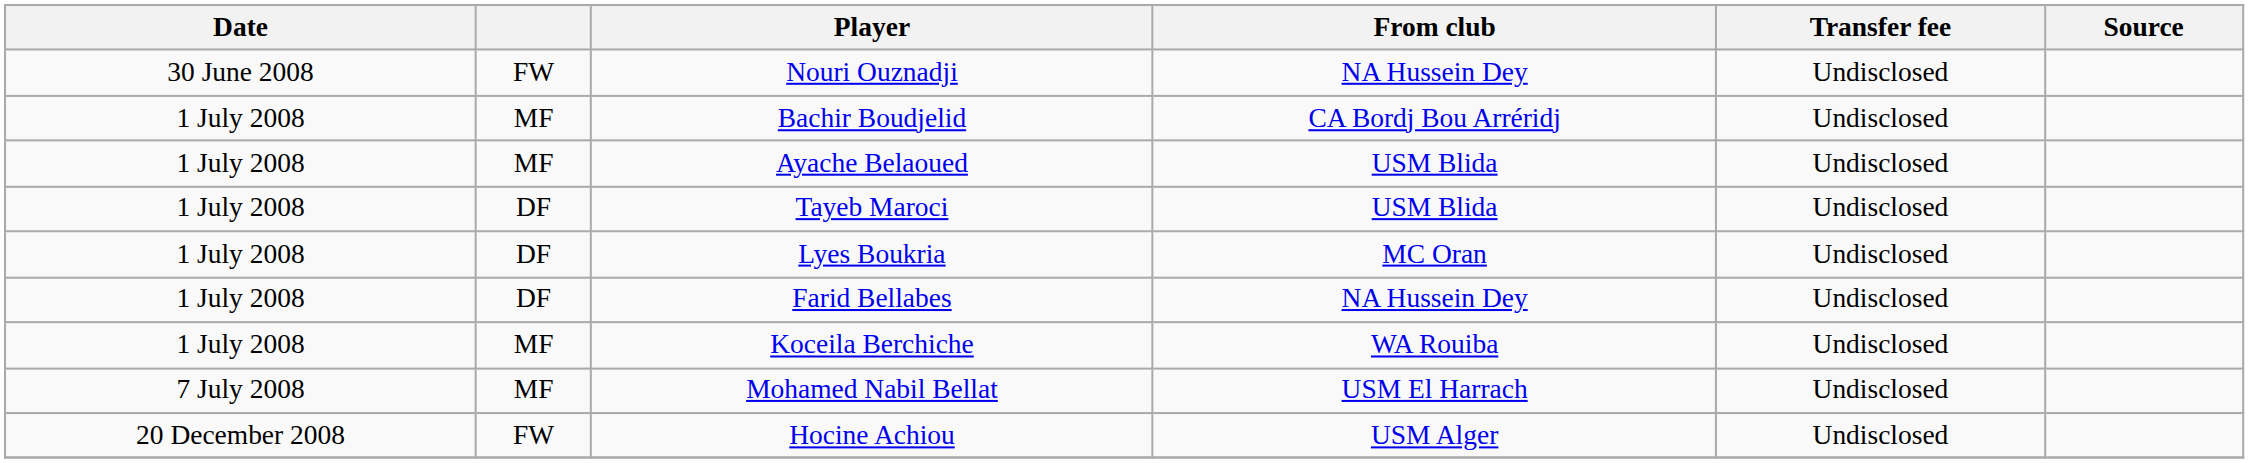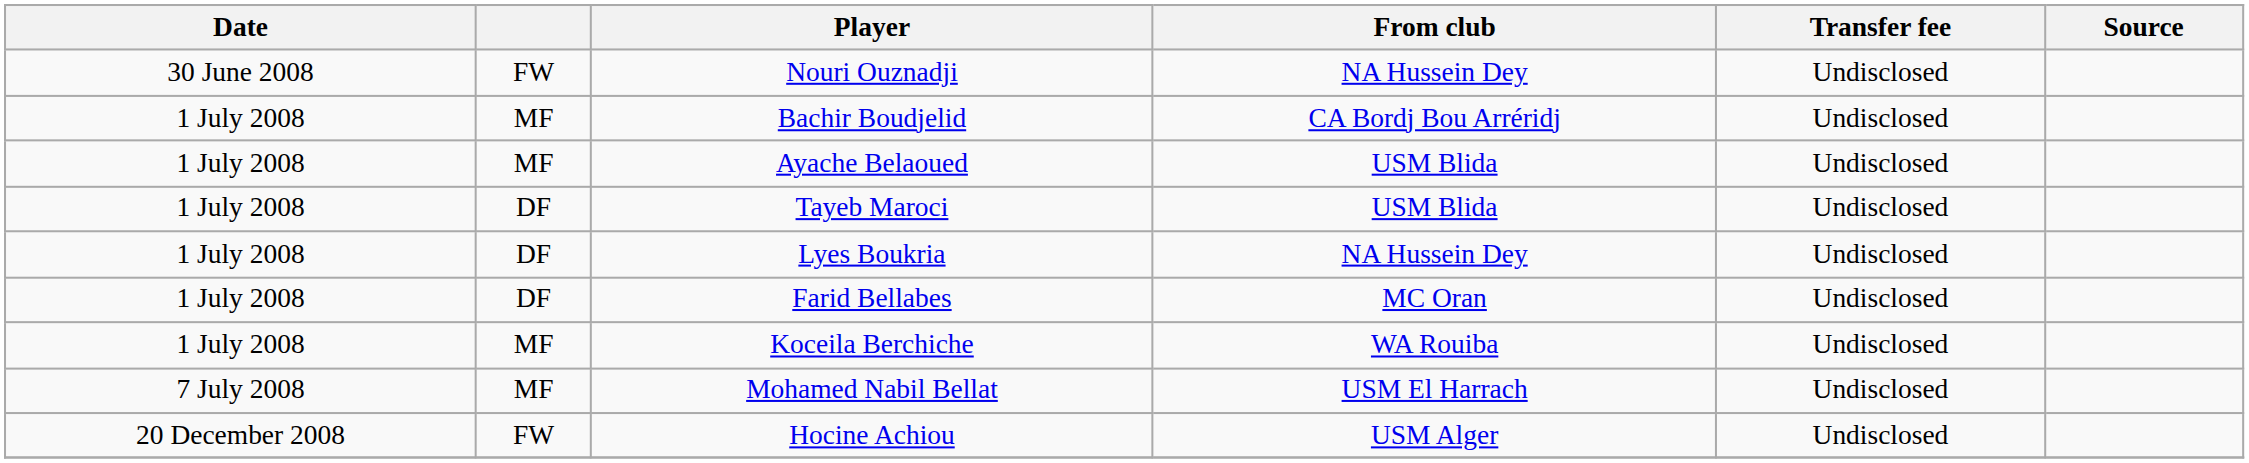 <table class="wikitable sortable" style="width:70%; text-align:center; font-size:85%; text-align:centre;">
 <tr>
 <th>Date</th>
 <th></th>
 <th>Player</th>
 <th>From club</th>
 <th>Transfer fee</th>
 <th>Source</th>
 </tr>
 <tr>
 <td>30 June 2008</td>
 <td>FW</td>
 <td> <a href='#'>Nouri Ouznadji</a></td>
 <td><a href='#'>NA Hussein Dey</a></td>
 <td>Undisclosed</td>
 <td></td>
 </tr>
 <tr>
 <td>1 July 2008</td>
 <td>MF</td>
 <td> <a href='#'>Bachir Boudjelid</a></td>
 <td><a href='#'>CA Bordj Bou Arréridj</a></td>
 <td>Undisclosed</td>
 <td></td>
 </tr>
 <tr>
 <td>1 July 2008</td>
 <td>MF</td>
 <td> <a href='#'>Ayache Belaoued</a></td>
 <td><a href='#'>USM Blida</a></td>
 <td>Undisclosed</td>
 <td></td>
 </tr>
 <tr>
 <td>1 July 2008</td>
 <td>DF</td>
 <td> <a href='#'>Tayeb Maroci</a></td>
 <td><a href='#'>USM Blida</a></td>
 <td>Undisclosed</td>
 <td></td>
 </tr>
 <tr>
 <td>1 July 2008</td>
 <td>DF</td>
 <td> <a href='#'>Lyes Boukria</a></td>
-<td><a href='#'>MC Oran</a></td>
+<td><a href='#'>NA Hussein Dey</a></td>
 <td>Undisclosed</td>
 <td></td>
 </tr>
 <tr>
 <td>1 July 2008</td>
 <td>DF</td>
 <td> <a href='#'>Farid Bellabes</a></td>
-<td><a href='#'>NA Hussein Dey</a></td>
+<td><a href='#'>MC Oran</a></td>
 <td>Undisclosed</td>
 <td></td>
 </tr>
 <tr>
 <td>1 July 2008</td>
 <td>MF</td>
 <td> <a href='#'>Koceila Berchiche</a></td>
 <td><a href='#'>WA Rouiba</a></td>
 <td>Undisclosed</td>
 <td></td>
 </tr>
 <tr>
 <td>7 July 2008</td>
 <td>MF</td>
 <td> <a href='#'>Mohamed Nabil Bellat</a></td>
 <td><a href='#'>USM El Harrach</a></td>
 <td>Undisclosed</td>
 <td></td>
 </tr>
 <tr>
 <td>20 December 2008</td>
 <td>FW</td>
 <td> <a href='#'>Hocine Achiou</a></td>
 <td><a href='#'>USM Alger</a></td>
 <td>Undisclosed</td>
 <td></td>
 </tr>
 <tr>
 </tr>
 </table>
